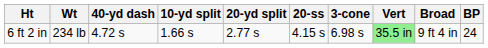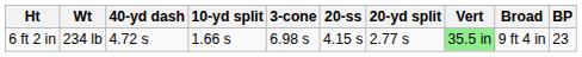 <table class="wikitable">
 <tr>
 <th>Ht</th>
 <th>Wt</th>
 <th>40-yd dash</th>
 <th>10-yd split</th>
+<th>3-cone</th>
+<th>20-ss</th>
 <th>20-yd split</th>
-<th>20-ss</th>
-<th>3-cone</th>
 <th>Vert</th>
 <th>Broad</th>
 <th>BP</th>
 </tr>
 <tr>
 <td>6 ft 2 in</td>
 <td>234 lb</td>
 <td>4.72 s</td>
 <td>1.66 s</td>
+<td>6.98 s</td>
+<td>4.15 s</td>
 <td>2.77 s</td>
-<td>4.15 s</td>
-<td>6.98 s</td>
 <td style="background: lightgreen;">35.5 in</td>
 <td>9 ft 4 in</td>
-<td>24</td>
+<td>23</td>
 </tr>
 </table>
